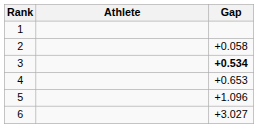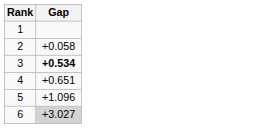 <table class=wikitable style="text-align:center">
 <tr>
 <th width=40>Rank</th>
-<th width=250>Athlete</th>
 <th width=60>Gap</th>
 </tr>
 <tr>
 <td>1</td>
-<td align=left></td>
 <td></td>
 </tr>
 <tr>
 <td>2</td>
-<td align=left></td>
 <td>+0.058</td>
 </tr>
 <tr>
 <td>3</td>
-<td align=left></td>
 <td><strong>+0.534</strong></td>
 </tr>
 <tr>
 <td>4</td>
-<td align=left></td>
-<td>+0.653</td>
+<td>+0.651</td>
 </tr>
 <tr>
 <td>5</td>
-<td align=left></td>
 <td>+1.096</td>
 </tr>
 <tr>
 <td>6</td>
-<td align=left></td>
-<td>+3.027</td>
+<td style="background: lightgrey;">+3.027</td>
 </tr>
 </table>
